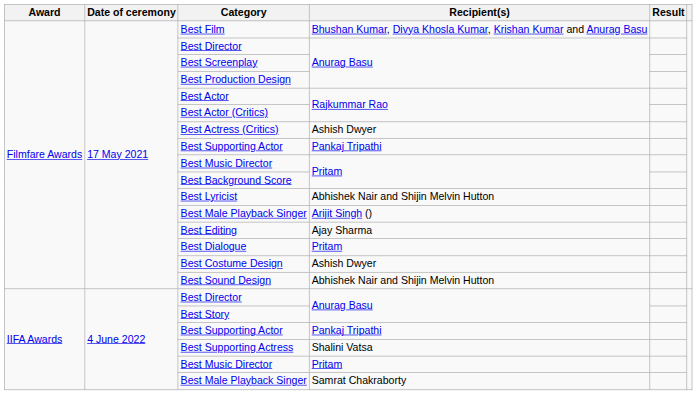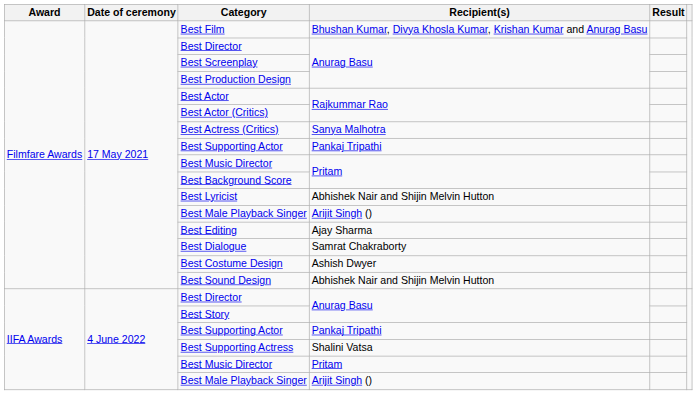 <table class="wikitable plainrowheaders sortable">
 <tr>
 <th>Award</th>
 <th>Date of ceremony</th>
 <th>Category</th>
 <th>Recipient(s)</th>
 <th>Result</th>
 <th></th>
 </tr>
 <tr>
 <td rowspan="16"><a href='#'>Filmfare Awards</a></td>
 <td rowspan="16"><a href='#'>17 May 2021</a></td>
 <td><a href='#'>Best Film</a></td>
 <td><a href='#'>Bhushan Kumar</a>, <a href='#'>Divya Khosla Kumar</a>, <a href='#'>Krishan Kumar</a> and <a href='#'>Anurag Basu</a></td>
 <td></td>
 <td rowspan="16"></td>
 </tr>
 <tr>
 <td><a href='#'>Best Director</a></td>
 <td rowspan="3"><a href='#'>Anurag Basu</a></td>
 <td></td>
 </tr>
 <tr>
 <td><a href='#'>Best Screenplay</a></td>
 <td></td>
 </tr>
 <tr>
 <td><a href='#'>Best Production Design</a></td>
 <td></td>
 </tr>
 <tr>
 <td><a href='#'>Best Actor</a></td>
 <td rowspan="2"><a href='#'>Rajkummar Rao</a></td>
 <td></td>
 </tr>
 <tr>
 <td><a href='#'>Best Actor (Critics)</a></td>
 <td></td>
 </tr>
 <tr>
 <td><a href='#'>Best Actress (Critics)</a></td>
-<td>Ashish Dwyer</td>
+<td><a href='#'>Sanya Malhotra</a></td>
 <td></td>
 </tr>
 <tr>
 <td><a href='#'>Best Supporting Actor</a></td>
 <td><a href='#'>Pankaj Tripathi</a></td>
 <td></td>
 </tr>
 <tr>
 <td><a href='#'>Best Music Director</a></td>
 <td rowspan="2"><a href='#'>Pritam</a></td>
 <td></td>
 </tr>
 <tr>
 <td><a href='#'>Best Background Score</a></td>
 <td></td>
 </tr>
 <tr>
 <td><a href='#'>Best Lyricist</a></td>
 <td>Abhishek Nair and Shijin Melvin Hutton</td>
 <td></td>
 </tr>
 <tr>
 <td><a href='#'>Best Male Playback Singer</a></td>
 <td><a href='#'>Arijit Singh</a> ()</td>
 <td></td>
 </tr>
 <tr>
 <td><a href='#'>Best Editing</a></td>
 <td>Ajay Sharma</td>
 <td></td>
 </tr>
 <tr>
 <td><a href='#'>Best Dialogue</a></td>
-<td><a href='#'>Pritam</a></td>
+<td>Samrat Chakraborty</td>
 <td></td>
 </tr>
 <tr>
 <td><a href='#'>Best Costume Design</a></td>
 <td>Ashish Dwyer</td>
 <td></td>
 </tr>
 <tr>
 <td><a href='#'>Best Sound Design</a></td>
 <td>Abhishek Nair and Shijin Melvin Hutton</td>
 <td></td>
 </tr>
 <tr>
 <td rowspan="6"><a href='#'>IIFA Awards</a></td>
 <td rowspan="6"><a href='#'>4 June 2022</a></td>
 <td><a href='#'>Best Director</a></td>
 <td rowspan="2"><a href='#'>Anurag Basu</a></td>
 <td></td>
 <td rowspan="6"></td>
 </tr>
 <tr>
 <td><a href='#'>Best Story</a></td>
 <td></td>
 </tr>
 <tr>
 <td><a href='#'>Best Supporting Actor</a></td>
 <td><a href='#'>Pankaj Tripathi</a></td>
 <td></td>
 </tr>
 <tr>
 <td><a href='#'>Best Supporting Actress</a></td>
 <td>Shalini Vatsa</td>
 <td></td>
 </tr>
 <tr>
 <td><a href='#'>Best Music Director</a></td>
 <td><a href='#'>Pritam</a></td>
 <td></td>
 </tr>
 <tr>
 <td><a href='#'>Best Male Playback Singer</a></td>
-<td>Samrat Chakraborty</td>
+<td><a href='#'>Arijit Singh</a> ()</td>
 <td></td>
 </tr>
 </table>
